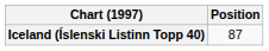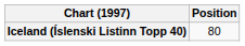 <table class="wikitable plainrowheaders" style="text-align:center">
 <tr>
 <th>Chart (1997)</th>
 <th>Position</th>
 </tr>
 <tr>
 <th scope="row">Iceland (Íslenski Listinn Topp 40)</th>
-<td>87</td>
+<td>80</td>
 </tr>
 </table>
